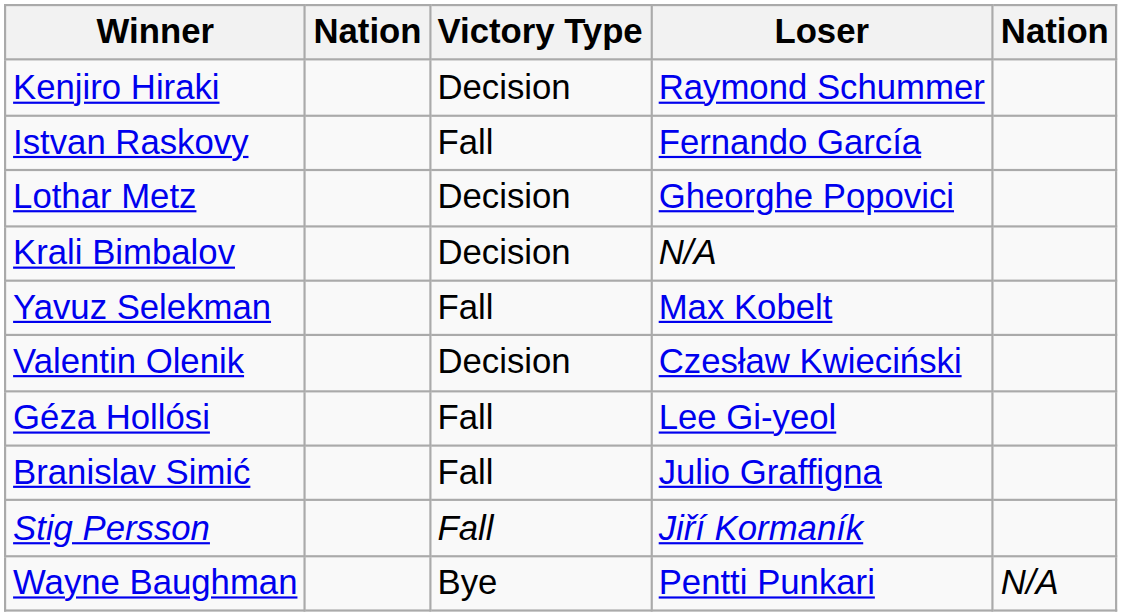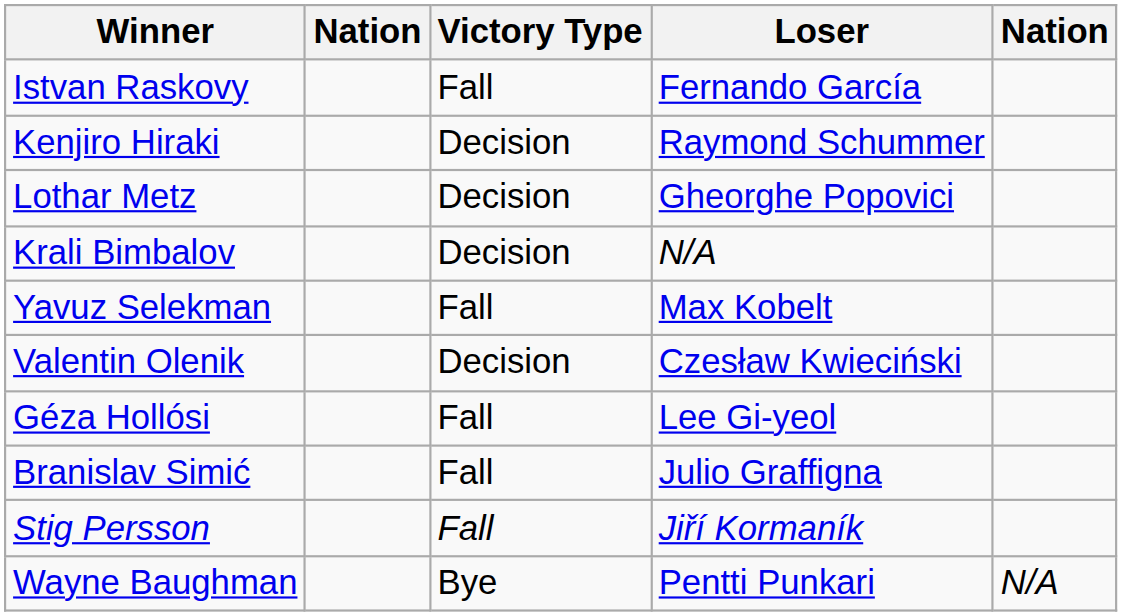 <table class="wikitable sortable" style="text-align:left;">
 <tr>
 <th>Winner</th>
 <th>Nation</th>
 <th>Victory Type</th>
 <th>Loser</th>
 <th>Nation</th>
 </tr>
 <tr>
+<td><a href='#'>Istvan Raskovy</a></td>
+<td></td>
+<td>Fall</td>
+<td><a href='#'>Fernando García</a></td>
+<td></td>
+</tr>
+<tr>
 <td><a href='#'>Kenjiro Hiraki</a></td>
 <td></td>
 <td>Decision</td>
 <td><a href='#'>Raymond Schummer</a></td>
-<td></td>
-</tr>
-<tr>
-<td><a href='#'>Istvan Raskovy</a></td>
-<td></td>
-<td>Fall</td>
-<td><a href='#'>Fernando García</a></td>
 <td></td>
 </tr>
 <tr>
 <td><a href='#'>Lothar Metz</a></td>
 <td></td>
 <td>Decision</td>
 <td><a href='#'>Gheorghe Popovici</a></td>
 <td></td>
 </tr>
 <tr>
 <td><a href='#'>Krali Bimbalov</a></td>
 <td></td>
 <td>Decision</td>
 <td><em>N/A</em></td>
 <td></td>
 </tr>
 <tr>
 <td><a href='#'>Yavuz Selekman</a></td>
 <td></td>
 <td>Fall</td>
 <td><a href='#'>Max Kobelt</a></td>
 <td></td>
 </tr>
 <tr>
 <td><a href='#'>Valentin Olenik</a></td>
 <td></td>
 <td>Decision</td>
 <td><a href='#'>Czesław Kwieciński</a></td>
 <td></td>
 </tr>
 <tr>
 <td><a href='#'>Géza Hollósi</a></td>
 <td></td>
 <td>Fall</td>
 <td><a href='#'>Lee Gi-yeol</a></td>
 <td></td>
 </tr>
 <tr>
 <td><a href='#'>Branislav Simić</a></td>
 <td></td>
 <td>Fall</td>
 <td><a href='#'>Julio Graffigna</a></td>
 <td></td>
 </tr>
 <tr style="font-style: italic">
 <td><a href='#'>Stig Persson</a></td>
 <td></td>
 <td>Fall</td>
 <td><a href='#'>Jiří Kormaník</a></td>
 <td></td>
 </tr>
 <tr>
 <td><a href='#'>Wayne Baughman</a></td>
 <td></td>
 <td>Bye</td>
 <td><a href='#'>Pentti Punkari</a></td>
 <td><em>N/A</em></td>
 </tr>
 </table>
